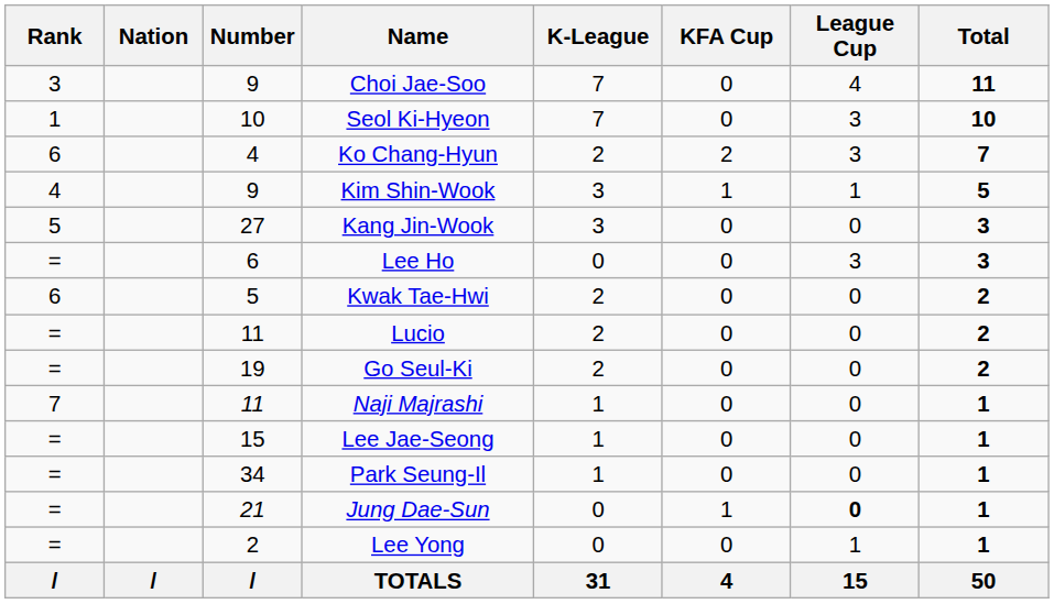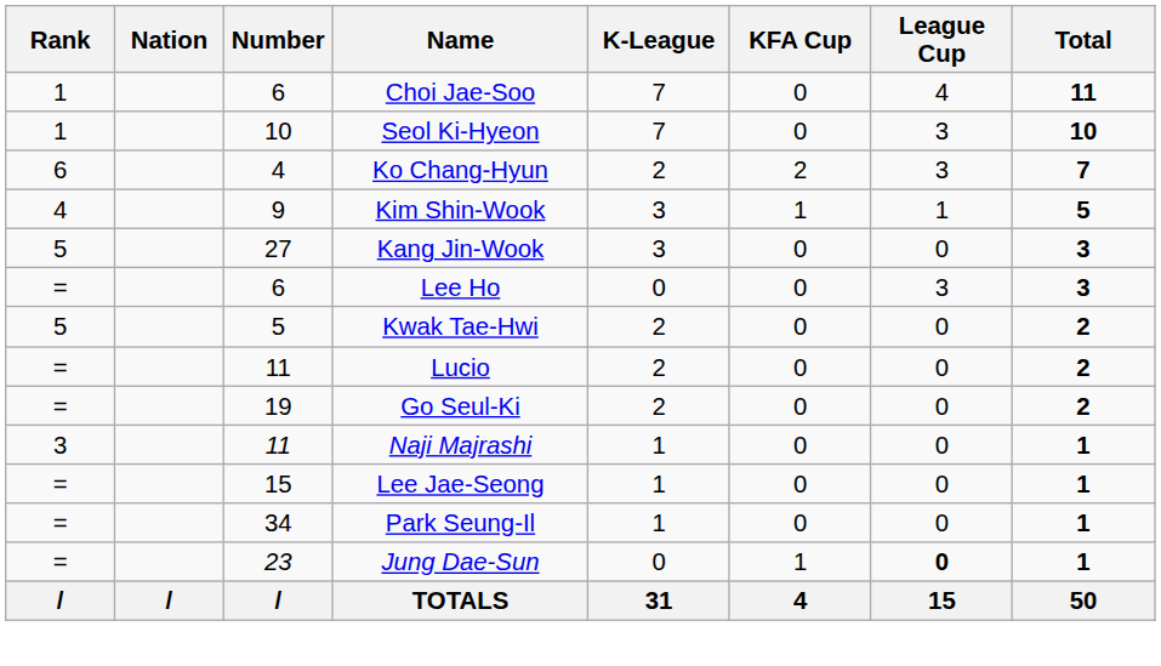 <table class="wikitable" style="font-size: 95%; text-align: center;">
 <tr>
 <th width=60>Rank</th>
 <th width=60>Nation</th>
 <th width=60>Number</th>
 <th width=150>Name</th>
 <th width=80>K-League</th>
 <th width=80>KFA Cup</th>
 <th width=80>League Cup</th>
 <th width=80>Total</th>
 </tr>
 <tr>
-<td>3</td>
+<td>1</td>
 <td></td>
-<td>9</td>
+<td>6</td>
 <td><a href='#'>Choi Jae-Soo</a></td>
 <td>7</td>
 <td>0</td>
 <td>4</td>
 <td><strong>11</strong></td>
 </tr>
 <tr>
 <td>1</td>
 <td></td>
 <td>10</td>
 <td><a href='#'>Seol Ki-Hyeon</a></td>
 <td>7</td>
 <td>0</td>
 <td>3</td>
 <td><strong>10</strong></td>
 </tr>
 <tr>
 <td>6</td>
 <td></td>
 <td>4</td>
 <td><a href='#'>Ko Chang-Hyun</a></td>
 <td>2</td>
 <td>2</td>
 <td>3</td>
 <td><strong>7</strong></td>
 </tr>
 <tr>
 <td>4</td>
 <td></td>
 <td>9</td>
 <td><a href='#'>Kim Shin-Wook</a></td>
 <td>3</td>
 <td>1</td>
 <td>1</td>
 <td><strong>5</strong></td>
 </tr>
 <tr>
 <td>5</td>
 <td></td>
 <td>27</td>
 <td><a href='#'>Kang Jin-Wook</a></td>
 <td>3</td>
 <td>0</td>
 <td>0</td>
 <td><strong>3</strong></td>
 </tr>
 <tr>
 <td>=</td>
 <td></td>
 <td>6</td>
 <td><a href='#'>Lee Ho</a></td>
 <td>0</td>
 <td>0</td>
 <td>3</td>
 <td><strong>3</strong></td>
 </tr>
 <tr>
-<td>6</td>
+<td>5</td>
 <td></td>
 <td>5</td>
 <td><a href='#'>Kwak Tae-Hwi</a></td>
 <td>2</td>
 <td>0</td>
 <td>0</td>
 <td><strong>2</strong></td>
 </tr>
 <tr>
 <td>=</td>
 <td></td>
 <td>11</td>
 <td><a href='#'>Lucio</a></td>
 <td>2</td>
 <td>0</td>
 <td>0</td>
 <td><strong>2</strong></td>
 </tr>
 <tr>
 <td>=</td>
 <td></td>
 <td>19</td>
 <td><a href='#'>Go Seul-Ki</a></td>
 <td>2</td>
 <td>0</td>
 <td>0</td>
 <td><strong>2</strong></td>
 </tr>
 <tr>
-<td>7</td>
+<td>3</td>
 <td></td>
 <td><em>11</em></td>
 <td><em><a href='#'>Naji Majrashi</a></em></td>
 <td>1</td>
 <td>0</td>
 <td>0</td>
 <td><strong>1</strong></td>
 </tr>
 <tr>
 <td>=</td>
 <td></td>
 <td>15</td>
 <td><a href='#'>Lee Jae-Seong</a></td>
 <td>1</td>
 <td>0</td>
 <td>0</td>
 <td><strong>1</strong></td>
 </tr>
 <tr>
 <td>=</td>
 <td></td>
 <td>34</td>
 <td><a href='#'>Park Seung-Il</a></td>
 <td>1</td>
 <td>0</td>
 <td>0</td>
 <td><strong>1</strong></td>
 </tr>
 <tr>
 <td>=</td>
 <td></td>
-<td><em>21</em></td>
+<td><em>23</em></td>
 <td><em><a href='#'>Jung Dae-Sun</a></em></td>
 <td>0</td>
 <td>1</td>
 <td><strong>0</strong></td>
-<td><strong>1</strong></td>
-</tr>
-<tr>
-<td>=</td>
-<td></td>
-<td>2</td>
-<td><a href='#'>Lee Yong</a></td>
-<td>0</td>
-<td>0</td>
-<td>1</td>
 <td><strong>1</strong></td>
 </tr>
 <tr>
 <th>/</th>
 <th>/</th>
 <th>/</th>
 <th>TOTALS</th>
 <th>31</th>
 <th>4</th>
 <th>15</th>
 <th>50</th>
 </tr>
 </table>
